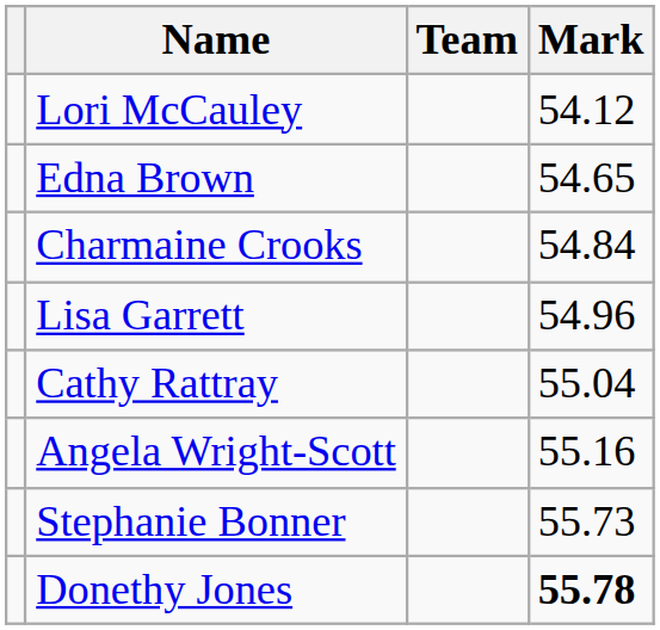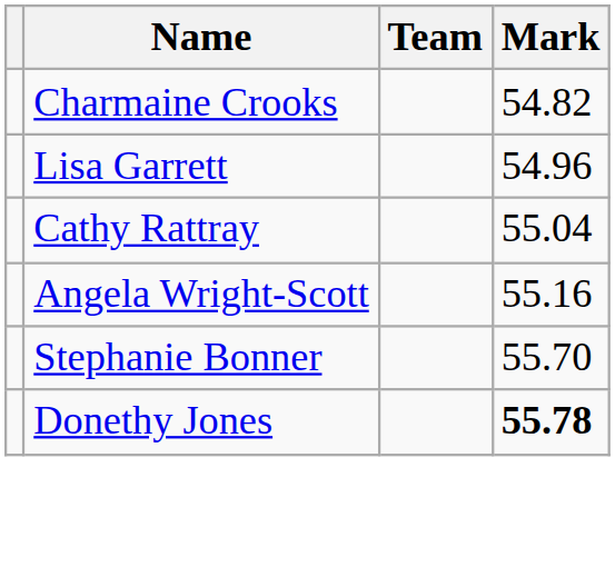 <table class=wikitable>
 <tr>
 <th></th>
 <th>Name</th>
 <th>Team</th>
 <th>Mark</th>
 </tr>
 <tr>
 <td></td>
-<td><a href='#'>Lori McCauley</a></td>
-<td></td>
-<td>54.12</td>
-</tr>
-<tr>
-<td></td>
-<td><a href='#'>Edna Brown</a></td>
-<td></td>
-<td>54.65</td>
-</tr>
-<tr>
-<td></td>
 <td><a href='#'>Charmaine Crooks</a></td>
 <td></td>
-<td>54.84</td>
+<td>54.82</td>
 </tr>
 <tr>
 <td></td>
 <td><a href='#'>Lisa Garrett</a></td>
 <td></td>
 <td>54.96</td>
 </tr>
 <tr>
 <td></td>
 <td><a href='#'>Cathy Rattray</a></td>
 <td></td>
 <td>55.04</td>
 </tr>
 <tr>
 <td></td>
 <td><a href='#'>Angela Wright-Scott</a></td>
 <td></td>
 <td>55.16</td>
 </tr>
 <tr>
 <td></td>
 <td><a href='#'>Stephanie Bonner</a></td>
 <td></td>
-<td>55.73</td>
+<td>55.70</td>
 </tr>
 <tr>
 <td></td>
 <td><a href='#'>Donethy Jones</a></td>
 <td></td>
 <td><strong>55.78</strong></td>
 </tr>
 </table>
